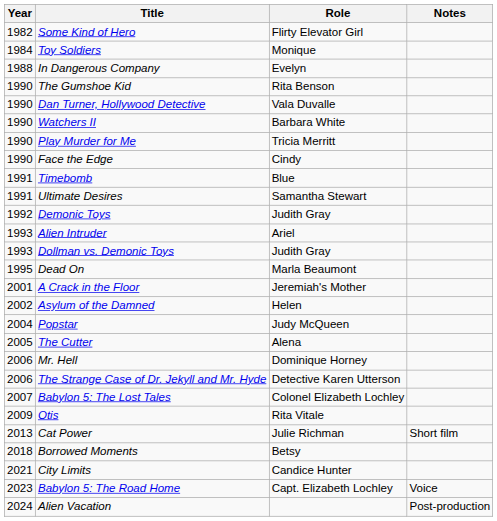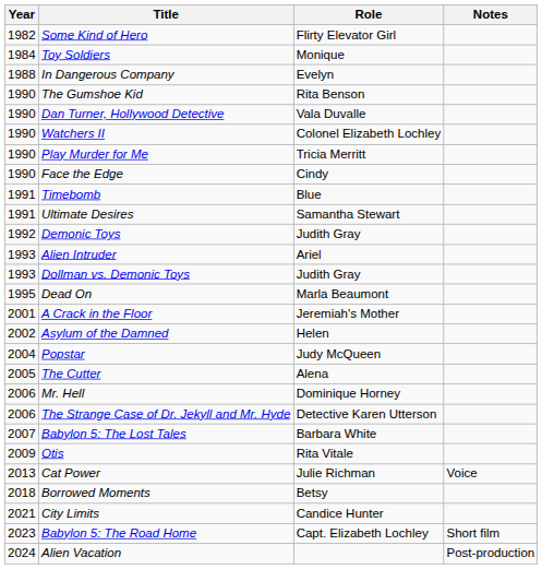 <table class="wikitable sortable">
 <tr>
 <th>Year</th>
 <th>Title</th>
 <th>Role</th>
 <th class="unsortable">Notes</th>
 </tr>
 <tr>
 <td>1982</td>
 <td><em><a href='#'>Some Kind of Hero</a></em></td>
 <td>Flirty Elevator Girl</td>
 <td></td>
 </tr>
 <tr>
 <td>1984</td>
 <td><em><a href='#'>Toy Soldiers</a></em></td>
 <td>Monique</td>
 <td></td>
 </tr>
 <tr>
 <td>1988</td>
 <td><em>In Dangerous Company</em></td>
 <td>Evelyn</td>
 <td></td>
 </tr>
 <tr>
 <td>1990</td>
 <td><em>The Gumshoe Kid</em></td>
 <td>Rita Benson</td>
 </tr>
 <tr>
 <td>1990</td>
 <td><em><a href='#'>Dan Turner, Hollywood Detective</a></em></td>
 <td>Vala Duvalle</td>
 <td></td>
 </tr>
 <tr>
 <td>1990</td>
 <td><em><a href='#'>Watchers II</a></em></td>
-<td>Barbara White</td>
+<td>Colonel Elizabeth Lochley</td>
 <td></td>
 </tr>
 <tr>
 <td>1990</td>
 <td><em><a href='#'>Play Murder for Me</a></em></td>
 <td>Tricia Merritt</td>
 <td></td>
 </tr>
 <tr>
 <td>1990</td>
 <td><em>Face the Edge</em></td>
 <td>Cindy</td>
 <td></td>
 </tr>
 <tr>
 <td>1991</td>
 <td><em><a href='#'>Timebomb</a></em></td>
 <td>Blue</td>
 <td></td>
 </tr>
 <tr>
 <td>1991</td>
 <td><em>Ultimate Desires</em></td>
 <td>Samantha Stewart</td>
 <td></td>
 </tr>
 <tr>
 <td>1992</td>
 <td><em><a href='#'>Demonic Toys</a></em></td>
 <td>Judith Gray</td>
 <td></td>
 </tr>
 <tr>
 <td>1993</td>
 <td><em><a href='#'>Alien Intruder</a></em></td>
 <td>Ariel</td>
 <td></td>
 </tr>
 <tr>
 <td>1993</td>
 <td><em><a href='#'>Dollman vs. Demonic Toys</a></em></td>
 <td>Judith Gray</td>
 <td></td>
 </tr>
 <tr>
 <td>1995</td>
 <td><em>Dead On</em></td>
 <td>Marla Beaumont</td>
 <td></td>
 </tr>
 <tr>
 <td>2001</td>
 <td><em><a href='#'>A Crack in the Floor</a></em></td>
 <td>Jeremiah's Mother</td>
 <td></td>
 </tr>
 <tr>
 <td>2002</td>
 <td><em><a href='#'>Asylum of the Damned</a></em></td>
 <td>Helen</td>
 <td></td>
 </tr>
 <tr>
 <td>2004</td>
 <td><em><a href='#'>Popstar</a></em></td>
 <td>Judy McQueen</td>
 <td></td>
 </tr>
 <tr>
 <td>2005</td>
 <td><em><a href='#'>The Cutter</a></em></td>
 <td>Alena</td>
 <td></td>
 </tr>
 <tr>
 <td>2006</td>
 <td><em>Mr. Hell</em></td>
 <td>Dominique Horney</td>
 <td></td>
 </tr>
 <tr>
 <td>2006</td>
 <td><em><a href='#'>The Strange Case of Dr. Jekyll and Mr. Hyde</a></em></td>
 <td>Detective Karen Utterson</td>
 <td></td>
 </tr>
 <tr>
 <td>2007</td>
 <td><em><a href='#'>Babylon 5: The Lost Tales</a></em></td>
-<td>Colonel Elizabeth Lochley</td>
+<td>Barbara White</td>
 <td></td>
 </tr>
 <tr>
 <td>2009</td>
 <td><em><a href='#'>Otis</a></em></td>
 <td>Rita Vitale</td>
 <td></td>
 </tr>
 <tr>
 <td>2013</td>
 <td><em>Cat Power</em></td>
 <td>Julie Richman</td>
-<td>Short film</td>
+<td>Voice</td>
 </tr>
 <tr>
 <td>2018</td>
 <td><em>Borrowed Moments</em></td>
 <td>Betsy</td>
 <td></td>
 </tr>
 <tr>
 <td>2021</td>
 <td><em>City Limits</em></td>
 <td>Candice Hunter</td>
 <td></td>
 </tr>
 <tr>
 <td>2023</td>
 <td><em><a href='#'>Babylon 5: The Road Home</a></em></td>
 <td>Capt. Elizabeth Lochley</td>
-<td>Voice</td>
+<td>Short film</td>
 </tr>
 <tr>
 <td>2024</td>
 <td><em>Alien Vacation</em></td>
 <td></td>
 <td>Post-production</td>
 </tr>
 </table>
